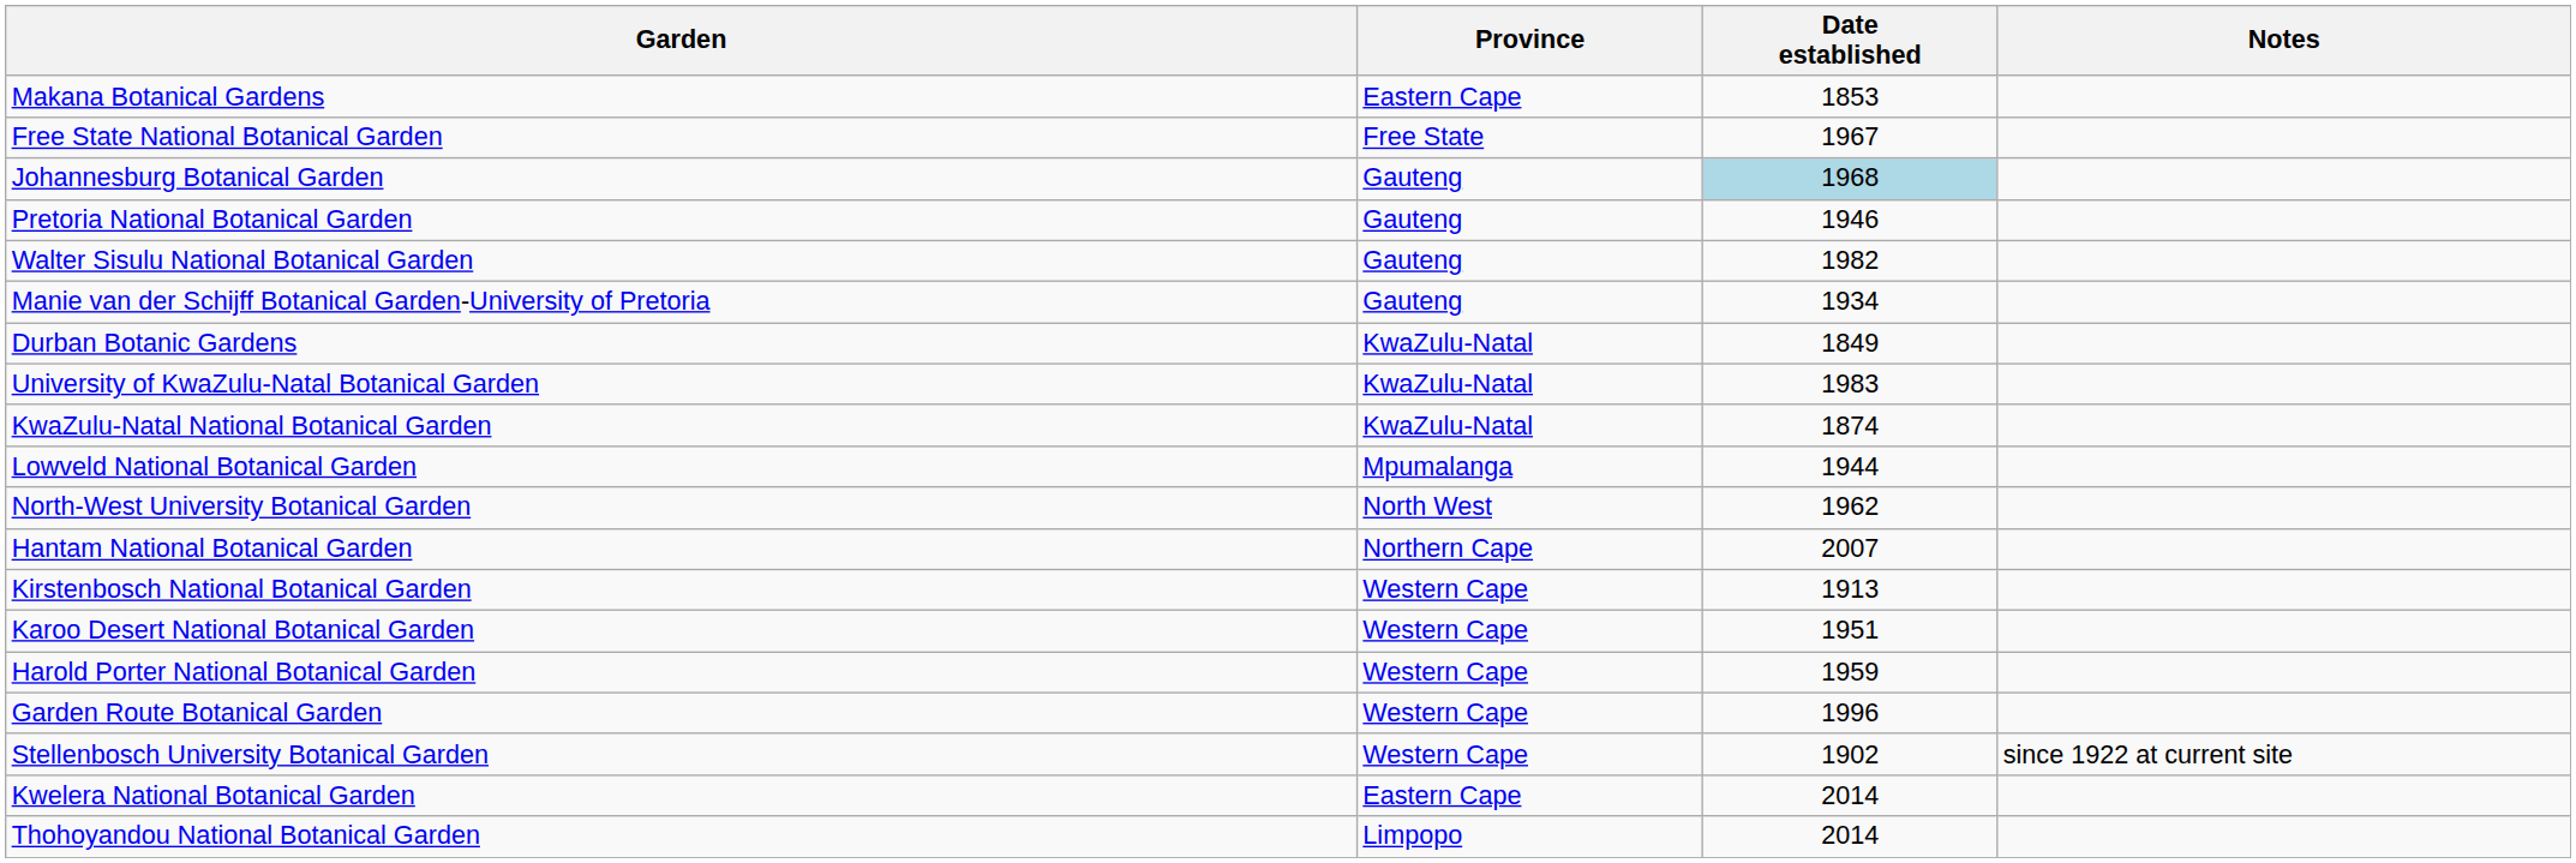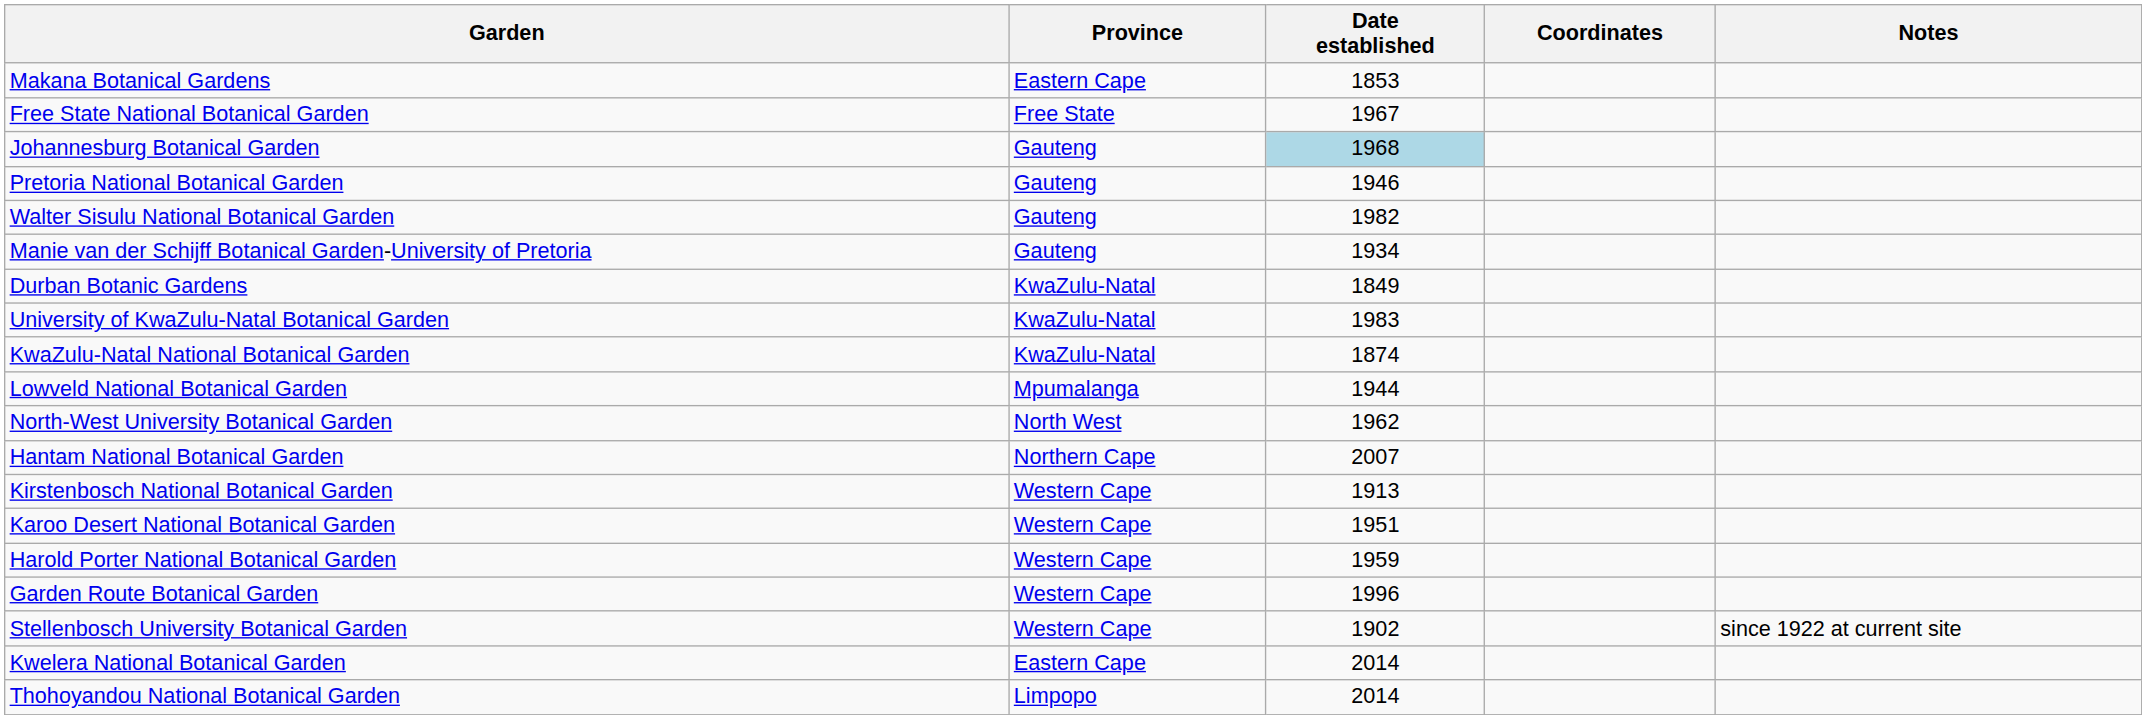 <table class="wikitable sortable" style="width:100%">
 <tr>
 <th>Garden</th>
 <th>Province</th>
 <th>Date<br>established</th>
+<th>Coordinates</th>
 <th>Notes</th>
 </tr>
 <tr>
 <td><a href='#'>Makana Botanical Gardens</a></td>
 <td><a href='#'>Eastern Cape</a></td>
 <td align=center>1853</td>
 <td></td>
+<td></td>
 </tr>
 <tr>
 <td><a href='#'>Free State National Botanical Garden</a></td>
 <td><a href='#'>Free State</a></td>
 <td align=center>1967</td>
+<td></td>
 <td></td>
 </tr>
 <tr>
 <td><a href='#'>Johannesburg Botanical Garden</a></td>
 <td><a href='#'>Gauteng</a></td>
 <td align=center style="background: lightblue;">1968</td>
 <td></td>
+<td></td>
 </tr>
 <tr>
 <td><a href='#'>Pretoria National Botanical Garden</a></td>
 <td><a href='#'>Gauteng</a></td>
 <td align=center>1946</td>
+<td></td>
 <td></td>
 </tr>
 <tr>
 <td><a href='#'>Walter Sisulu National Botanical Garden</a></td>
 <td><a href='#'>Gauteng</a></td>
 <td align=center>1982</td>
 <td></td>
+<td></td>
 </tr>
 <tr>
 <td><a href='#'>Manie van der Schijff Botanical Garden</a>-<a href='#'>University of Pretoria</a></td>
 <td><a href='#'>Gauteng</a></td>
 <td align=center>1934</td>
+<td></td>
 <td></td>
 </tr>
 <tr>
 <td><a href='#'>Durban Botanic Gardens</a></td>
 <td><a href='#'>KwaZulu-Natal</a></td>
 <td align=center>1849</td>
 <td></td>
+<td></td>
 </tr>
 <tr>
 <td><a href='#'>University of KwaZulu-Natal Botanical Garden</a></td>
 <td><a href='#'>KwaZulu-Natal</a></td>
 <td align=center>1983</td>
+<td></td>
 <td></td>
 </tr>
 <tr>
 <td><a href='#'>KwaZulu-Natal National Botanical Garden</a></td>
 <td><a href='#'>KwaZulu-Natal</a></td>
 <td align=center>1874</td>
 <td></td>
+<td></td>
 </tr>
 <tr>
 <td><a href='#'>Lowveld National Botanical Garden</a></td>
 <td><a href='#'>Mpumalanga</a></td>
 <td align=center>1944</td>
+<td></td>
 <td></td>
 </tr>
 <tr>
 <td><a href='#'>North-West University Botanical Garden</a></td>
 <td><a href='#'>North West</a></td>
 <td align=center>1962</td>
 <td></td>
+<td></td>
 </tr>
 <tr>
 <td><a href='#'>Hantam National Botanical Garden</a></td>
 <td><a href='#'>Northern Cape</a></td>
 <td align=center>2007</td>
+<td></td>
 <td></td>
 </tr>
 <tr>
 <td><a href='#'>Kirstenbosch National Botanical Garden</a></td>
 <td><a href='#'>Western Cape</a></td>
 <td align=center>1913</td>
 <td></td>
+<td></td>
 </tr>
 <tr>
 <td><a href='#'>Karoo Desert National Botanical Garden</a></td>
 <td><a href='#'>Western Cape</a></td>
 <td align=center>1951</td>
+<td></td>
 <td></td>
 </tr>
 <tr>
 <td><a href='#'>Harold Porter National Botanical Garden</a></td>
 <td><a href='#'>Western Cape</a></td>
 <td align=center>1959</td>
 <td></td>
+<td></td>
 </tr>
 <tr>
 <td><a href='#'>Garden Route Botanical Garden</a></td>
 <td><a href='#'>Western Cape</a></td>
 <td align=center>1996</td>
 <td></td>
+<td></td>
 </tr>
 <tr>
 <td><a href='#'>Stellenbosch University Botanical Garden</a></td>
 <td><a href='#'>Western Cape</a></td>
 <td align=center>1902</td>
+<td></td>
 <td>since 1922 at current site</td>
 </tr>
 <tr>
 <td><a href='#'>Kwelera National Botanical Garden</a></td>
 <td><a href='#'>Eastern Cape</a></td>
 <td align=center>2014</td>
 <td></td>
+<td></td>
 </tr>
 <tr>
 <td><a href='#'>Thohoyandou National Botanical Garden</a></td>
 <td><a href='#'>Limpopo</a></td>
 <td align=center>2014</td>
 <td></td>
+<td></td>
 </tr>
 </table>
